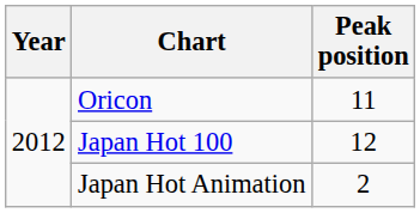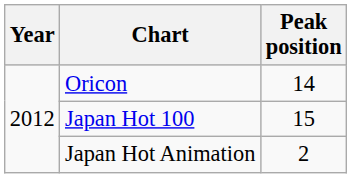 <table class="wikitable">
 <tr>
 <th>Year</th>
 <th>Chart</th>
 <th>Peak<br>position</th>
 </tr>
 <tr>
 <td rowspan="3">2012</td>
 <td><a href='#'>Oricon</a></td>
-<td style="text-align:center">11</td>
+<td style="text-align:center">14</td>
 </tr>
 <tr>
 <td><a href='#'>Japan Hot 100</a></td>
-<td style="text-align:center">12</td>
+<td style="text-align:center">15</td>
 </tr>
 <tr>
 <td>Japan Hot Animation </td>
 <td style="text-align:center">2</td>
 </tr>
 </table>
